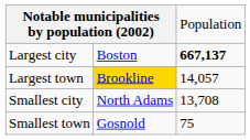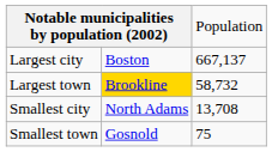 <table class="wikitable" style="float:right; margin: 10px">
 <tr>
 <th colspan=2>Notable municipalities<br>by population (2002)</th>
 <td>Population</td>
 </tr>
 <tr>
 <td>Largest city</td>
 <td><a href='#'>Boston</a></td>
-<td><strong>667,137</strong></td>
+<td>667,137</td>
 </tr>
 <tr>
 <td>Largest town</td>
 <td style="background: gold;"><a href='#'>Brookline</a></td>
-<td>14,057</td>
+<td>58,732</td>
 </tr>
 <tr>
 <td>Smallest city</td>
 <td><a href='#'>North Adams</a></td>
 <td>13,708</td>
 </tr>
 <tr>
 <td>Smallest town</td>
 <td><a href='#'>Gosnold</a></td>
 <td>75</td>
 </tr>
 </table>
